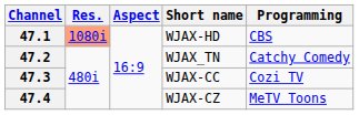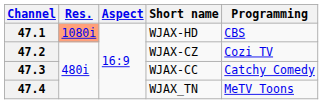 <table class="wikitable">
 <tr>
 <th scope = "col"><a href='#'>Channel</a></th>
 <th scope = "col"><a href='#'>Res.</a></th>
 <th scope = "col"><a href='#'>Aspect</a></th>
 <th scope = "col">Short name</th>
 <th scope = "col">Programming</th>
 </tr>
 <tr>
 <th scope = "row">47.1</th>
 <td style="background: lightsalmon;"><a href='#'>1080i</a></td>
 <td rowspan=4><a href='#'>16:9</a></td>
 <td>WJAX-HD</td>
 <td><a href='#'>CBS</a></td>
 </tr>
 <tr>
 <th scope = "row">47.2</th>
 <td rowspan=3><a href='#'>480i</a></td>
-<td>WJAX_TN</td>
-<td><a href='#'>Catchy Comedy</a></td>
+<td>WJAX-CZ</td>
+<td><a href='#'>Cozi TV</a></td>
 </tr>
 <tr>
 <th scope = "row">47.3</th>
 <td>WJAX-CC</td>
-<td><a href='#'>Cozi TV</a></td>
+<td><a href='#'>Catchy Comedy</a></td>
 </tr>
 <tr>
 <th scope = "row">47.4</th>
-<td>WJAX-CZ</td>
+<td>WJAX_TN</td>
 <td><a href='#'>MeTV Toons</a></td>
 </tr>
 </table>
